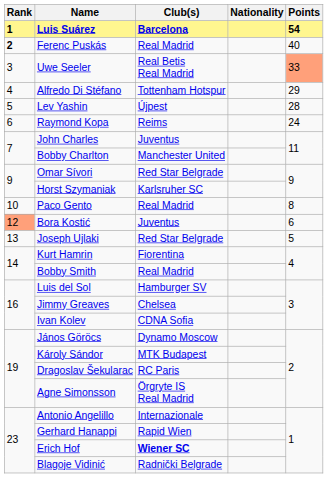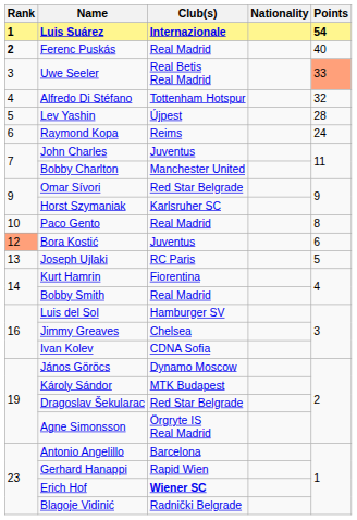 <table class="wikitable">
 <tr>
 <th>Rank</th>
 <th>Name</th>
 <th>Club(s)</th>
 <th>Nationality</th>
 <th>Points</th>
 </tr>
 <tr style="background-color: #FFF68F; font-weight: bold;">
 <td>1</td>
 <td><a href='#'>Luis Suárez</a></td>
-<td> <a href='#'>Barcelona</a></td>
+<td> <a href='#'>Internazionale</a></td>
 <td></td>
 <td>54</td>
 </tr>
 <tr>
 <td><strong>2</strong></td>
 <td><a href='#'>Ferenc Puskás</a></td>
 <td> <a href='#'>Real Madrid</a></td>
 <td></td>
 <td>40</td>
 </tr>
 <tr>
 <td>3</td>
 <td><a href='#'>Uwe Seeler</a></td>
 <td> <a href='#'>Real Betis</a><br> <a href='#'>Real Madrid</a></td>
 <td></td>
 <td style="background: lightsalmon;">33</td>
 </tr>
 <tr>
 <td>4</td>
 <td><a href='#'>Alfredo Di Stéfano</a></td>
 <td> <a href='#'>Tottenham Hotspur</a></td>
 <td></td>
-<td>29</td>
+<td>32</td>
 </tr>
 <tr>
 <td>5</td>
 <td><a href='#'>Lev Yashin</a></td>
 <td> <a href='#'>Újpest</a></td>
 <td></td>
 <td>28</td>
 </tr>
 <tr>
 <td>6</td>
 <td><a href='#'>Raymond Kopa</a></td>
 <td> <a href='#'>Reims</a></td>
 <td></td>
 <td>24</td>
 </tr>
 <tr>
 <td rowspan="2">7</td>
 <td><a href='#'>John Charles</a></td>
 <td> <a href='#'>Juventus</a></td>
 <td></td>
 <td rowspan="2">11</td>
 </tr>
 <tr>
 <td><a href='#'>Bobby Charlton</a></td>
 <td> <a href='#'>Manchester United</a></td>
 <td></td>
 </tr>
 <tr>
 <td rowspan="2">9</td>
 <td><a href='#'>Omar Sívori</a></td>
 <td> <a href='#'>Red Star Belgrade</a></td>
 <td></td>
 <td rowspan="2">9</td>
 </tr>
 <tr>
 <td><a href='#'>Horst Szymaniak</a></td>
 <td> <a href='#'>Karlsruher SC</a></td>
 <td></td>
 </tr>
 <tr>
 <td>10</td>
 <td><a href='#'>Paco Gento</a></td>
 <td> <a href='#'>Real Madrid</a></td>
 <td></td>
 <td>8</td>
 </tr>
 <tr>
 <td style="background: lightsalmon;">12</td>
 <td><a href='#'>Bora Kostić</a></td>
 <td> <a href='#'>Juventus</a></td>
 <td></td>
 <td>6</td>
 </tr>
 <tr>
 <td>13</td>
 <td><a href='#'>Joseph Ujlaki</a></td>
-<td> <a href='#'>Red Star Belgrade</a></td>
+<td> <a href='#'>RC Paris</a></td>
 <td></td>
 <td>5</td>
 </tr>
 <tr>
 <td rowspan="2">14</td>
 <td><a href='#'>Kurt Hamrin</a></td>
 <td> <a href='#'>Fiorentina</a></td>
 <td></td>
 <td rowspan="2">4</td>
 </tr>
 <tr>
 <td><a href='#'>Bobby Smith</a></td>
 <td> <a href='#'>Real Madrid</a></td>
 <td></td>
 </tr>
 <tr>
 <td rowspan="3">16</td>
 <td><a href='#'>Luis del Sol</a></td>
 <td> <a href='#'>Hamburger SV</a></td>
 <td></td>
 <td rowspan="3">3</td>
 </tr>
 <tr>
 <td><a href='#'>Jimmy Greaves</a></td>
 <td> <a href='#'>Chelsea</a></td>
 <td></td>
 </tr>
 <tr>
 <td><a href='#'>Ivan Kolev</a></td>
 <td> <a href='#'>CDNA Sofia</a></td>
 <td></td>
 </tr>
 <tr>
 <td rowspan="4">19</td>
 <td><a href='#'>János Göröcs</a></td>
 <td> <a href='#'>Dynamo Moscow</a></td>
 <td></td>
 <td rowspan="4">2</td>
 </tr>
 <tr>
 <td><a href='#'>Károly Sándor</a></td>
 <td> <a href='#'>MTK Budapest</a></td>
 <td></td>
 </tr>
 <tr>
 <td><a href='#'>Dragoslav Šekularac</a></td>
-<td> <a href='#'>RC Paris</a></td>
+<td> <a href='#'>Red Star Belgrade</a></td>
 <td></td>
 </tr>
 <tr>
 <td><a href='#'>Agne Simonsson</a></td>
 <td> <a href='#'>Örgryte IS</a><br> <a href='#'>Real Madrid</a></td>
 <td></td>
 </tr>
 <tr>
 <td rowspan="4">23</td>
 <td><a href='#'>Antonio Angelillo</a></td>
-<td> <a href='#'>Internazionale</a></td>
+<td> <a href='#'>Barcelona</a></td>
 <td></td>
 <td rowspan="4">1</td>
 </tr>
 <tr>
 <td><a href='#'>Gerhard Hanappi</a></td>
 <td> <a href='#'>Rapid Wien</a></td>
 <td></td>
 </tr>
 <tr>
 <td><a href='#'>Erich Hof</a></td>
 <td><strong> <a href='#'>Wiener SC</a></strong></td>
 <td></td>
 </tr>
 <tr>
 <td><a href='#'>Blagoje Vidinić</a></td>
 <td> <a href='#'>Radnički Belgrade</a></td>
 <td></td>
 </tr>
 </table>
